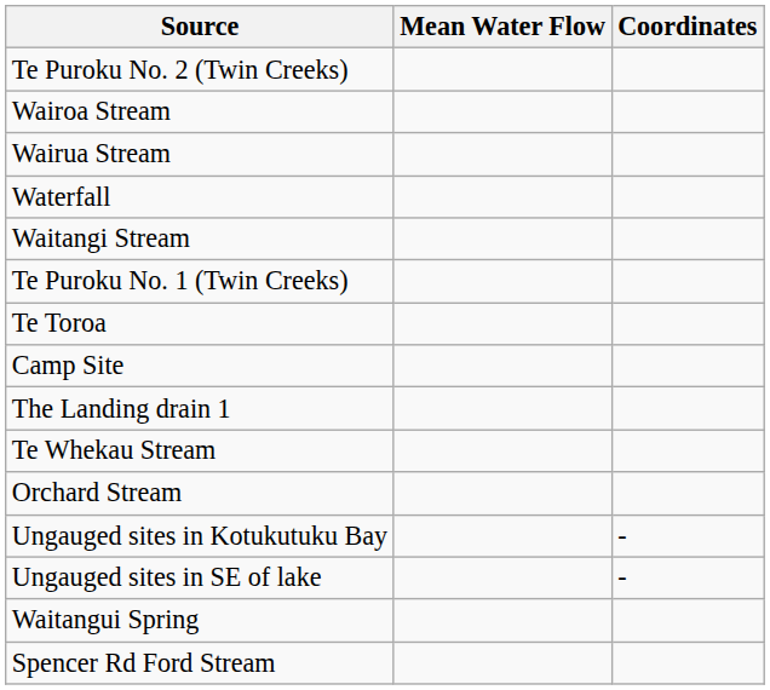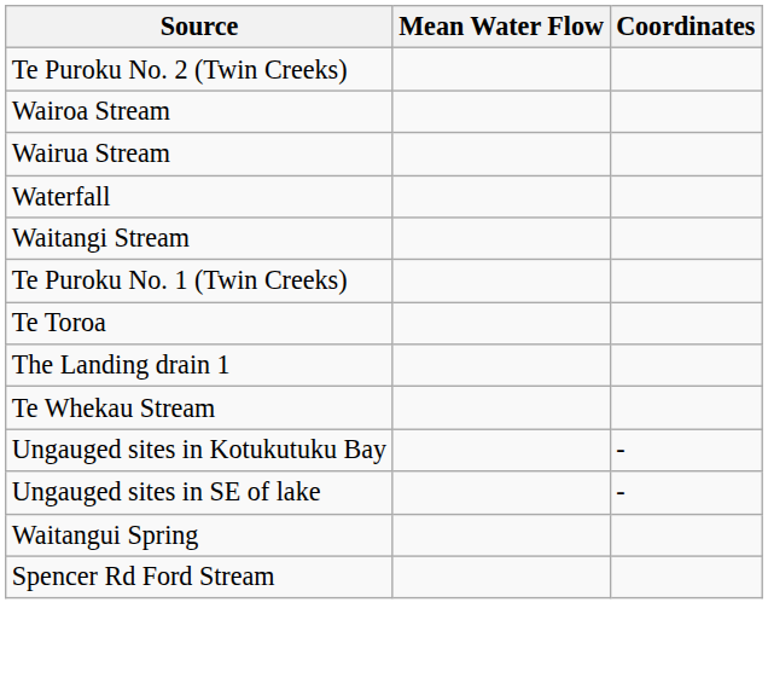 <table class="wikitable sortable">
 <tr>
 <th>Source</th>
 <th>Mean Water Flow</th>
 <th>Coordinates</th>
 </tr>
 <tr>
 <td>Te Puroku No. 2 (Twin Creeks)</td>
 <td></td>
 <td><small></small></td>
 </tr>
 <tr>
 <td>Wairoa Stream</td>
 <td></td>
 <td><small></small></td>
 </tr>
 <tr>
 <td>Wairua Stream</td>
 <td></td>
 <td><small></small></td>
 </tr>
 <tr>
 <td>Waterfall</td>
 <td></td>
 <td><small></small></td>
 </tr>
 <tr>
 <td>Waitangi Stream</td>
 <td></td>
 <td><small></small></td>
 </tr>
 <tr>
 <td>Te Puroku No. 1 (Twin Creeks)</td>
 <td></td>
 <td><small></small></td>
 </tr>
 <tr>
 <td>Te Toroa</td>
 <td></td>
 <td><small></small></td>
 </tr>
 <tr>
-<td>Camp Site</td>
-<td></td>
-<td><small></small></td>
-</tr>
-<tr>
 <td>The Landing drain 1</td>
 <td></td>
 <td><small></small></td>
 </tr>
 <tr>
 <td>Te Whekau Stream</td>
-<td></td>
-<td><small></small></td>
-</tr>
-<tr>
-<td>Orchard Stream</td>
 <td></td>
 <td><small></small></td>
 </tr>
 <tr>
 <td>Ungauged sites in Kotukutuku Bay</td>
 <td></td>
 <td>- </td>
 </tr>
 <tr>
 <td>Ungauged sites in SE of lake</td>
 <td></td>
 <td>- </td>
 </tr>
 <tr>
 <td>Waitangui Spring</td>
 <td></td>
 <td><small></small></td>
 </tr>
 <tr>
 <td>Spencer Rd Ford Stream</td>
 <td></td>
 <td><small></small></td>
 </tr>
 </table>
